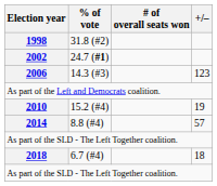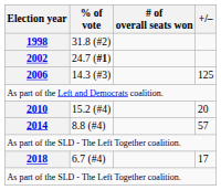 <table class=wikitable>
 <tr>
 <th>Election year</th>
 <th>% of<br>vote</th>
 <th># of<br>overall seats won</th>
 <th>+/–</th>
 </tr>
 <tr>
 <th><a href='#'>1998</a></th>
 <td>31.8 (#2)</td>
 <td></td>
 </tr>
 <tr>
 <th><a href='#'>2002</a></th>
 <td>24.7 (<strong>#1</strong>)</td>
 <td></td>
 <td></td>
 </tr>
 <tr>
 <th><a href='#'>2006</a></th>
 <td>14.3 (#3)</td>
 <td></td>
-<td> 123</td>
+<td> 125</td>
 </tr>
 <tr>
 <td colspan=7><small>As part of the <a href='#'>Left and Democrats</a> coalition.</small></td>
 </tr>
 <tr>
 <th><a href='#'>2010</a></th>
 <td>15.2 (#4)</td>
 <td></td>
-<td> 19</td>
+<td> 20</td>
 </tr>
 <tr>
 <th><a href='#'>2014</a></th>
 <td>8.8 (#4)</td>
 <td></td>
 <td> 57</td>
 </tr>
 <tr>
 <td colspan="7"><small>As part of the SLD - The Left Together coalition.</small></td>
 </tr>
 <tr>
 <th><a href='#'>2018</a></th>
 <td>6.7 (#4)</td>
 <td></td>
-<td> 18</td>
+<td> 17</td>
 </tr>
 <tr>
 <td colspan="7"><small>As part of the SLD - The Left Together coalition.</small></td>
 </tr>
 </table>
